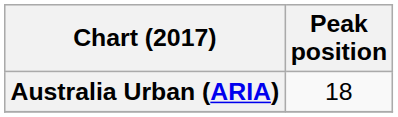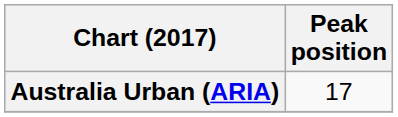 <table class="wikitable sortable plainrowheaders" style="text-align:center;">
 <tr>
 <th scope="col">Chart (2017)</th>
 <th scope="col">Peak<br>position</th>
 </tr>
 <tr>
 <th scope="row">Australia Urban (<a href='#'>ARIA</a>)</th>
-<td>18</td>
+<td>17</td>
 </tr>
 <tr>
 </tr>
 <tr>
 </tr>
 <tr>
 </tr>
 <tr>
 </tr>
 <tr>
 </tr>
 <tr>
 </tr>
 </table>
